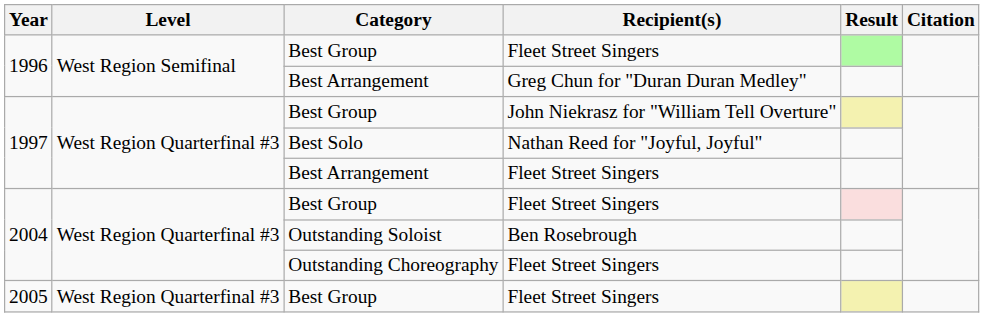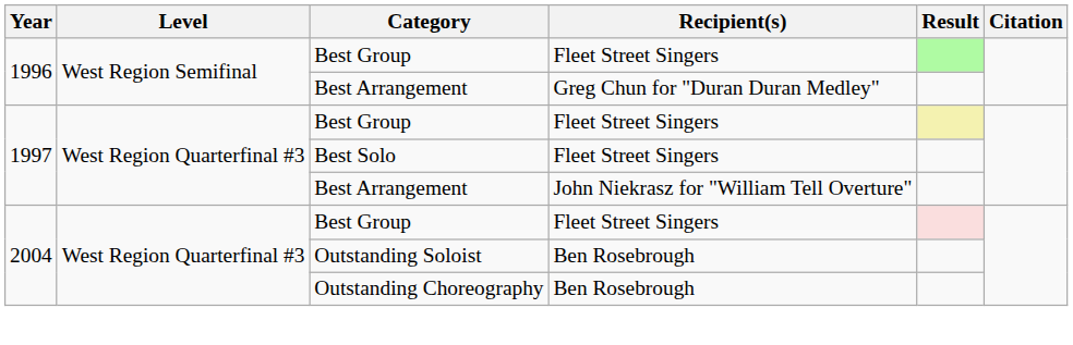 <table class="wikitable sortable">
 <tr>
 <th>Year</th>
 <th>Level</th>
 <th>Category</th>
 <th>Recipient(s)</th>
 <th>Result</th>
 <th class=unsortable>Citation</th>
 </tr>
 <tr>
 <td rowspan="2">1996</td>
 <td rowspan="2">West Region Semifinal</td>
 <td>Best Group</td>
 <td>Fleet Street Singers</td>
 <td style="background: #AFFBA3"></td>
 <td rowspan="2"></td>
 </tr>
 <tr>
 <td>Best Arrangement</td>
 <td>Greg Chun for "Duran Duran Medley"</td>
 <td></td>
 </tr>
 <tr>
 <td rowspan="3">1997</td>
 <td rowspan="3">West Region Quarterfinal #3</td>
 <td>Best Group</td>
-<td>John Niekrasz for "William Tell Overture"</td>
+<td>Fleet Street Singers</td>
 <td style="background: #F4F2B0"></td>
 <td rowspan="3"></td>
 </tr>
 <tr>
 <td>Best Solo</td>
-<td>Nathan Reed for "Joyful, Joyful"</td>
+<td>Fleet Street Singers</td>
 <td></td>
 </tr>
 <tr>
 <td>Best Arrangement</td>
-<td>Fleet Street Singers</td>
+<td>John Niekrasz for "William Tell Overture"</td>
 <td></td>
 </tr>
 <tr>
 <td rowspan="3">2004</td>
 <td rowspan="3">West Region Quarterfinal #3</td>
 <td>Best Group</td>
 <td>Fleet Street Singers</td>
 <td style="background: #FADEDE"></td>
 <td rowspan="3"></td>
 </tr>
 <tr>
 <td>Outstanding Soloist</td>
 <td>Ben Rosebrough</td>
 <td></td>
 </tr>
 <tr>
 <td>Outstanding Choreography</td>
-<td>Fleet Street Singers</td>
-<td></td>
-</tr>
-<tr>
-<td>2005</td>
-<td>West Region Quarterfinal #3</td>
-<td>Best Group</td>
-<td>Fleet Street Singers</td>
-<td style="background: #F4F2B0"></td>
+<td>Ben Rosebrough</td>
 <td></td>
 </tr>
 </table>
